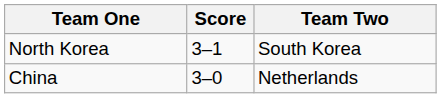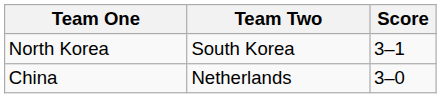 <table class="wikitable">
 <tr>
 <th width=150>Team One</th>
+<th width=150>Team Two</th>
 <th width=50>Score</th>
-<th width=150>Team Two</th>
 </tr>
 <tr>
 <td>North Korea</td>
+<td>South Korea</td>
 <td>3–1</td>
-<td>South Korea</td>
 </tr>
 <tr>
 <td>China</td>
+<td>Netherlands</td>
 <td>3–0</td>
-<td>Netherlands</td>
 </tr>
 </table>
